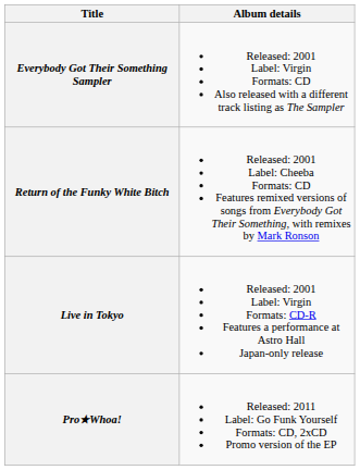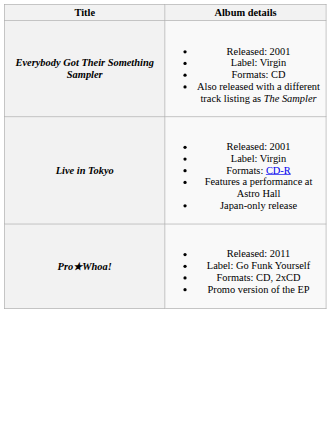 <table class="wikitable plainrowheaders" style="text-align:center;">
 <tr>
 <th scope="col" style="width:15em;">Title</th>
 <th scope="col" style="width:15em;">Album details</th>
 </tr>
 <tr>
 <th scope="row"><em>Everybody Got Their Something Sampler</em></th>
 <td><br><ul><li>Released: 2001</li><li>Label: Virgin</li><li>Formats: CD</li><li>Also released with a different track listing as <em>The Sampler</em></li></ul></td>
 </tr>
 <tr>
-<th scope="row"><em>Return of the Funky White Bitch</em></th>
-<td><br><ul><li>Released: 2001</li><li>Label: Cheeba</li><li>Formats: CD</li><li>Features remixed versions of songs from <em>Everybody Got Their Something</em>, with remixes by <a href='#'>Mark Ronson</a></li></ul></td>
-</tr>
-<tr>
 <th scope="row"><em>Live in Tokyo</em></th>
 <td><br><ul><li>Released: 2001</li><li>Label: Virgin</li><li>Formats: <a href='#'>CD-R</a></li><li>Features a performance at Astro Hall</li><li>Japan-only release</li></ul></td>
 </tr>
 <tr>
 <th scope="row"><em>Pro★Whoa!</em></th>
 <td><br><ul><li>Released: 2011</li><li>Label: Go Funk Yourself</li><li>Formats: CD, 2xCD</li><li>Promo version of the EP</li></ul></td>
 </tr>
 </table>
